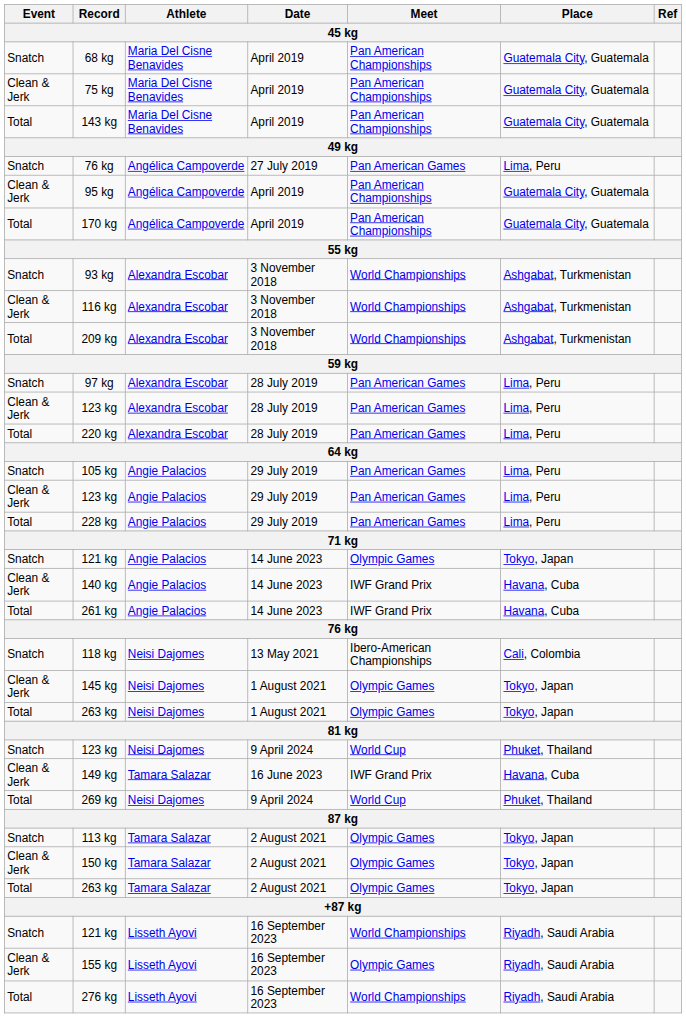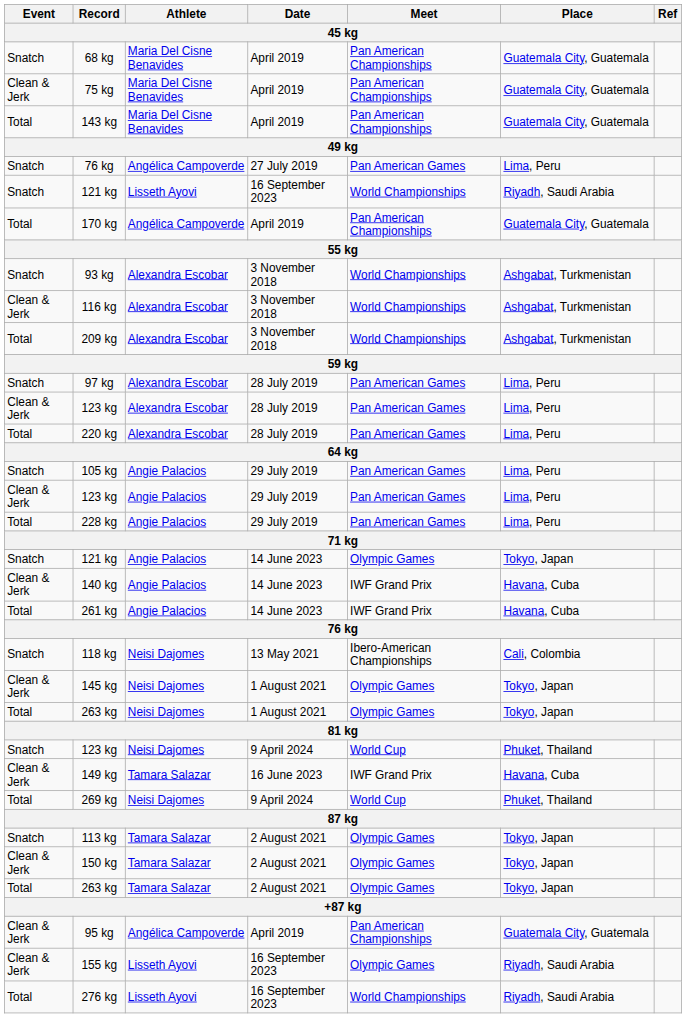 <table class="wikitable" style="font-size:95%;">
 <tr>
 <th width=9%>Event</th>
 <th width=6%>Record</th>
 <th width=16%>Athlete</th>
 <th width=13%>Date</th>
 <th width=20%>Meet</th>
 <th width=20%>Place</th>
 <th width=3%>Ref</th>
 </tr>
 <tr bgcolor="#DDDDDD">
 <th colspan="7">45 kg</th>
 </tr>
 <tr>
 <td>Snatch</td>
 <td align="center">68 kg</td>
 <td><a href='#'>Maria Del Cisne Benavides</a></td>
 <td>April 2019</td>
 <td><a href='#'>Pan American Championships</a></td>
 <td><a href='#'>Guatemala City</a>, Guatemala</td>
 <td></td>
 </tr>
 <tr>
 <td>Clean & Jerk</td>
 <td align="center">75 kg</td>
 <td><a href='#'>Maria Del Cisne Benavides</a></td>
 <td>April 2019</td>
 <td><a href='#'>Pan American Championships</a></td>
 <td><a href='#'>Guatemala City</a>, Guatemala</td>
 <td></td>
 </tr>
 <tr>
 <td>Total</td>
 <td align="center">143 kg</td>
 <td><a href='#'>Maria Del Cisne Benavides</a></td>
 <td>April 2019</td>
 <td><a href='#'>Pan American Championships</a></td>
 <td><a href='#'>Guatemala City</a>, Guatemala</td>
 <td></td>
 </tr>
 <tr bgcolor="#DDDDDD">
 <th colspan="7">49 kg</th>
 </tr>
 <tr>
 <td>Snatch</td>
 <td align="center">76 kg</td>
 <td><a href='#'>Angélica Campoverde</a></td>
 <td>27 July 2019</td>
 <td><a href='#'>Pan American Games</a></td>
 <td><a href='#'>Lima</a>, Peru</td>
 <td></td>
 </tr>
 <tr>
-<td>Clean & Jerk</td>
-<td align="center">95 kg</td>
-<td><a href='#'>Angélica Campoverde</a></td>
-<td>April 2019</td>
-<td><a href='#'>Pan American Championships</a></td>
-<td><a href='#'>Guatemala City</a>, Guatemala</td>
+<td>Snatch</td>
+<td align="center">121 kg</td>
+<td><a href='#'>Lisseth Ayovi</a></td>
+<td>16 September 2023</td>
+<td><a href='#'>World Championships</a></td>
+<td><a href='#'>Riyadh</a>, Saudi Arabia</td>
 <td></td>
 </tr>
 <tr>
 <td>Total</td>
 <td align="center">170 kg</td>
 <td><a href='#'>Angélica Campoverde</a></td>
 <td>April 2019</td>
 <td><a href='#'>Pan American Championships</a></td>
 <td><a href='#'>Guatemala City</a>, Guatemala</td>
 <td></td>
 </tr>
 <tr bgcolor="#DDDDDD">
 <th colspan="7">55 kg</th>
 </tr>
 <tr>
 <td>Snatch</td>
 <td align="center">93 kg</td>
 <td><a href='#'>Alexandra Escobar</a></td>
 <td>3 November 2018</td>
 <td><a href='#'>World Championships</a></td>
 <td><a href='#'>Ashgabat</a>, Turkmenistan</td>
 <td></td>
 </tr>
 <tr>
 <td>Clean & Jerk</td>
 <td align="center">116 kg</td>
 <td><a href='#'>Alexandra Escobar</a></td>
 <td>3 November 2018</td>
 <td><a href='#'>World Championships</a></td>
 <td><a href='#'>Ashgabat</a>, Turkmenistan</td>
 <td></td>
 </tr>
 <tr>
 <td>Total</td>
 <td align="center">209 kg</td>
 <td><a href='#'>Alexandra Escobar</a></td>
 <td>3 November 2018</td>
 <td><a href='#'>World Championships</a></td>
 <td><a href='#'>Ashgabat</a>, Turkmenistan</td>
 <td></td>
 </tr>
 <tr bgcolor="#DDDDDD">
 <th colspan="7">59 kg</th>
 </tr>
 <tr>
 <td>Snatch</td>
 <td align="center">97 kg</td>
 <td><a href='#'>Alexandra Escobar</a></td>
 <td>28 July 2019</td>
 <td><a href='#'>Pan American Games</a></td>
 <td><a href='#'>Lima</a>, Peru</td>
 <td></td>
 </tr>
 <tr>
 <td>Clean & Jerk</td>
 <td align="center">123 kg</td>
 <td><a href='#'>Alexandra Escobar</a></td>
 <td>28 July 2019</td>
 <td><a href='#'>Pan American Games</a></td>
 <td><a href='#'>Lima</a>, Peru</td>
 <td></td>
 </tr>
 <tr>
 <td>Total</td>
 <td align="center">220 kg</td>
 <td><a href='#'>Alexandra Escobar</a></td>
 <td>28 July 2019</td>
 <td><a href='#'>Pan American Games</a></td>
 <td><a href='#'>Lima</a>, Peru</td>
 <td></td>
 </tr>
 <tr bgcolor="#DDDDDD">
 <th colspan="7">64 kg</th>
 </tr>
 <tr>
 <td>Snatch</td>
 <td align="center">105 kg</td>
 <td><a href='#'>Angie Palacios</a></td>
 <td>29 July 2019</td>
 <td><a href='#'>Pan American Games</a></td>
 <td><a href='#'>Lima</a>, Peru</td>
 <td></td>
 </tr>
 <tr>
 <td>Clean & Jerk</td>
 <td align="center">123 kg</td>
 <td><a href='#'>Angie Palacios</a></td>
 <td>29 July 2019</td>
 <td><a href='#'>Pan American Games</a></td>
 <td><a href='#'>Lima</a>, Peru</td>
 <td></td>
 </tr>
 <tr>
 <td>Total</td>
 <td align="center">228 kg</td>
 <td><a href='#'>Angie Palacios</a></td>
 <td>29 July 2019</td>
 <td><a href='#'>Pan American Games</a></td>
 <td><a href='#'>Lima</a>, Peru</td>
 <td></td>
 </tr>
 <tr bgcolor="#DDDDDD">
 <th colspan="7">71 kg</th>
 </tr>
 <tr>
 <td>Snatch</td>
 <td align="center">121 kg</td>
 <td><a href='#'>Angie Palacios</a></td>
 <td>14 June 2023</td>
 <td><a href='#'>Olympic Games</a></td>
 <td><a href='#'>Tokyo</a>, Japan</td>
 <td></td>
 </tr>
 <tr>
 <td>Clean & Jerk</td>
 <td align="center">140 kg</td>
 <td><a href='#'>Angie Palacios</a></td>
 <td>14 June 2023</td>
 <td>IWF Grand Prix</td>
 <td><a href='#'>Havana</a>, Cuba</td>
 <td></td>
 </tr>
 <tr>
 <td>Total</td>
 <td align="center">261 kg</td>
 <td><a href='#'>Angie Palacios</a></td>
 <td>14 June 2023</td>
 <td>IWF Grand Prix</td>
 <td><a href='#'>Havana</a>, Cuba</td>
 <td></td>
 </tr>
 <tr bgcolor="#DDDDDD">
 <th colspan="7">76 kg</th>
 </tr>
 <tr>
 <td>Snatch</td>
 <td align="center">118 kg</td>
 <td><a href='#'>Neisi Dajomes</a></td>
 <td>13 May 2021</td>
 <td>Ibero-American Championships</td>
 <td><a href='#'>Cali</a>, Colombia</td>
 <td></td>
 </tr>
 <tr>
 <td>Clean & Jerk</td>
 <td align="center">145 kg</td>
 <td><a href='#'>Neisi Dajomes</a></td>
 <td>1 August 2021</td>
 <td><a href='#'>Olympic Games</a></td>
 <td><a href='#'>Tokyo</a>, Japan</td>
 <td></td>
 </tr>
 <tr>
 <td>Total</td>
 <td align="center">263 kg</td>
 <td><a href='#'>Neisi Dajomes</a></td>
 <td>1 August 2021</td>
 <td><a href='#'>Olympic Games</a></td>
 <td><a href='#'>Tokyo</a>, Japan</td>
 <td></td>
 </tr>
 <tr bgcolor="#DDDDDD">
 <th colspan="7">81 kg</th>
 </tr>
 <tr>
 <td>Snatch</td>
 <td align="center">123 kg</td>
 <td><a href='#'>Neisi Dajomes</a></td>
 <td>9 April 2024</td>
 <td><a href='#'>World Cup</a></td>
 <td><a href='#'>Phuket</a>, Thailand</td>
 <td></td>
 </tr>
 <tr>
 <td>Clean & Jerk</td>
 <td align="center">149 kg</td>
 <td><a href='#'>Tamara Salazar</a></td>
 <td>16 June 2023</td>
 <td>IWF Grand Prix</td>
 <td><a href='#'>Havana</a>, Cuba</td>
 <td></td>
 </tr>
 <tr>
 <td>Total</td>
 <td align="center">269 kg</td>
 <td><a href='#'>Neisi Dajomes</a></td>
 <td>9 April 2024</td>
 <td><a href='#'>World Cup</a></td>
 <td><a href='#'>Phuket</a>, Thailand</td>
 <td></td>
 </tr>
 <tr bgcolor="#DDDDDD">
 <th colspan="7">87 kg</th>
 </tr>
 <tr>
 <td>Snatch</td>
 <td align="center">113 kg</td>
 <td><a href='#'>Tamara Salazar</a></td>
 <td>2 August 2021</td>
 <td><a href='#'>Olympic Games</a></td>
 <td><a href='#'>Tokyo</a>, Japan</td>
 <td></td>
 </tr>
 <tr>
 <td>Clean & Jerk</td>
 <td align="center">150 kg</td>
 <td><a href='#'>Tamara Salazar</a></td>
 <td>2 August 2021</td>
 <td><a href='#'>Olympic Games</a></td>
 <td><a href='#'>Tokyo</a>, Japan</td>
 <td></td>
 </tr>
 <tr>
 <td>Total</td>
 <td align="center">263 kg</td>
 <td><a href='#'>Tamara Salazar</a></td>
 <td>2 August 2021</td>
 <td><a href='#'>Olympic Games</a></td>
 <td><a href='#'>Tokyo</a>, Japan</td>
 <td></td>
 </tr>
 <tr bgcolor="#DDDDDD">
 <th colspan="7">+87 kg</th>
 </tr>
 <tr>
-<td>Snatch</td>
-<td align="center">121 kg</td>
-<td><a href='#'>Lisseth Ayovi</a></td>
-<td>16 September 2023</td>
-<td><a href='#'>World Championships</a></td>
-<td><a href='#'>Riyadh</a>, Saudi Arabia</td>
+<td>Clean & Jerk</td>
+<td align="center">95 kg</td>
+<td><a href='#'>Angélica Campoverde</a></td>
+<td>April 2019</td>
+<td><a href='#'>Pan American Championships</a></td>
+<td><a href='#'>Guatemala City</a>, Guatemala</td>
 <td></td>
 </tr>
 <tr>
 <td>Clean & Jerk</td>
 <td align="center">155 kg</td>
 <td><a href='#'>Lisseth Ayovi</a></td>
 <td>16 September 2023</td>
 <td><a href='#'>Olympic Games</a></td>
 <td><a href='#'>Riyadh</a>, Saudi Arabia</td>
 <td></td>
 </tr>
 <tr>
 <td>Total</td>
 <td align="center">276 kg</td>
 <td><a href='#'>Lisseth Ayovi</a></td>
 <td>16 September 2023</td>
 <td><a href='#'>World Championships</a></td>
 <td><a href='#'>Riyadh</a>, Saudi Arabia</td>
 <td></td>
 </tr>
 </table>
